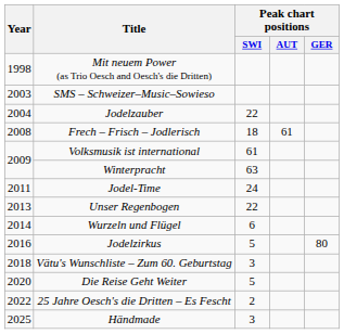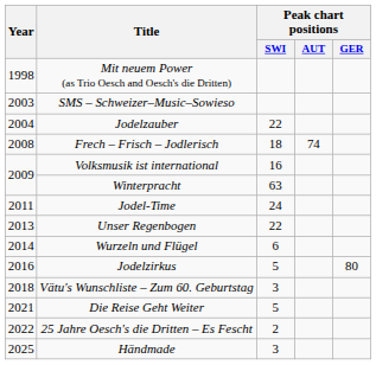 <table class="wikitable plainrowheaders" style="text-align:center;">
 <tr>
 <th scope="col" rowspan="2">Year</th>
 <th scope="col" rowspan="2">Title</th>
 <th scope="col" colspan=3>Peak chart positions</th>
 </tr>
 <tr>
 <th scope="col" style="width:3em;font-size:85%;"><a href='#'>SWI</a><br></th>
 <th scope="col" style="width:3em;font-size:85%;"><a href='#'>AUT</a><br></th>
 <th scope="col" style="width:3em;font-size:85%;"><a href='#'>GER</a><br></th>
 </tr>
 <tr>
 <td scope="row">1998</td>
 <td scope="row"><em>Mit neuem Power</em> <br><small>(as Trio Oesch and Oesch's die Dritten)</small></td>
 <td></td>
 <td></td>
 <td></td>
 </tr>
 <tr>
 <td scope="row">2003</td>
 <td scope="row"><em>SMS – Schweizer–Music–Sowieso</em></td>
 <td></td>
 <td></td>
 <td></td>
 </tr>
 <tr>
 <td scope="row">2004</td>
 <td scope="row"><em>Jodelzauber</em></td>
 <td>22</td>
 <td></td>
 <td></td>
 </tr>
 <tr>
 <td scope="row">2008</td>
 <td scope="row"><em>Frech – Frisch – Jodlerisch</em></td>
 <td>18</td>
-<td>61</td>
+<td>74</td>
 <td></td>
 </tr>
 <tr>
 <td scope="row" rowspan=2>2009</td>
 <td scope="row"><em>Volksmusik ist international</em></td>
-<td>61</td>
+<td>16</td>
 <td></td>
 <td></td>
 </tr>
 <tr>
 <td scope="row"><em>Winterpracht</em></td>
 <td>63</td>
 <td></td>
 <td></td>
 </tr>
 <tr>
 <td scope="row">2011</td>
 <td scope="row"><em>Jodel-Time</em></td>
 <td>24</td>
 <td></td>
 <td></td>
 </tr>
 <tr>
 <td scope="row">2013</td>
 <td scope="row"><em>Unser Regenbogen</em></td>
 <td>22</td>
 <td></td>
 <td></td>
 </tr>
 <tr>
 <td scope="row">2014</td>
 <td scope="row"><em>Wurzeln und Flügel</em></td>
 <td>6</td>
 <td></td>
 <td></td>
 </tr>
 <tr>
 <td scope="row">2016</td>
 <td scope="row"><em>Jodelzirkus</em></td>
 <td>5</td>
 <td></td>
 <td>80</td>
 </tr>
 <tr>
 <td scope="row">2018</td>
 <td scope="row"><em>Vätu's Wunschliste – Zum 60. Geburtstag</em></td>
 <td>3</td>
 <td></td>
 <td></td>
 </tr>
 <tr>
-<td scope="row">2020</td>
+<td scope="row">2021</td>
 <td scope="row"><em>Die Reise Geht Weiter</em></td>
 <td>5</td>
 <td></td>
 <td></td>
 </tr>
 <tr>
 <td scope="row">2022</td>
 <td scope="row"><em>25 Jahre Oesch's die Dritten – Es Fescht</em></td>
 <td>2</td>
 <td></td>
 <td></td>
 </tr>
 <tr>
 <td scope="row">2025</td>
 <td scope="row"><em>Händmade</em></td>
 <td>3</td>
 <td></td>
 <td></td>
 </tr>
 </table>
